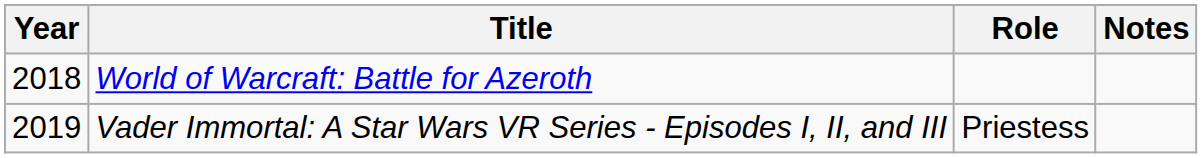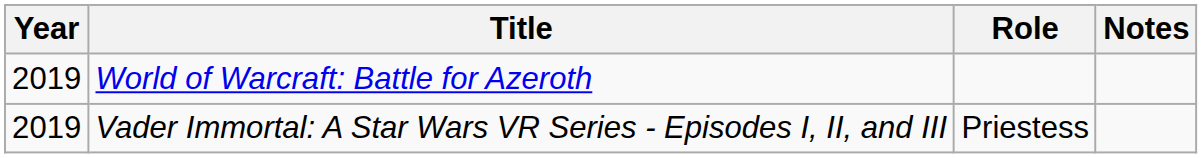 <table class="wikitable plainrowheaders sortable" style="margin-right: 0;">
 <tr>
 <th scope="col">Year</th>
 <th scope="col">Title</th>
 <th scope="col">Role</th>
 <th scope="col" class="unsortable">Notes</th>
 </tr>
 <tr>
-<td>2018</td>
+<td>2019</td>
 <td><em><a href='#'>World of Warcraft: Battle for Azeroth</a></em></td>
 <td></td>
 <td></td>
 </tr>
 <tr>
 <td>2019</td>
 <td><em>Vader Immortal: A Star Wars VR Series - Episodes I, II, and III</em></td>
 <td>Priestess</td>
 <td></td>
 </tr>
 </table>
